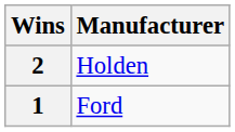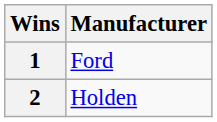 <table class="wikitable" style="font-size: 95%;">
 <tr>
 <th>Wins</th>
 <th>Manufacturer</th>
 </tr>
 <tr>
+<th>1</th>
+<td><a href='#'>Ford</a></td>
+</tr>
+<tr>
 <th>2</th>
 <td><a href='#'>Holden</a></td>
 </tr>
-<tr>
-<th>1</th>
-<td><a href='#'>Ford</a></td>
-</tr>
 </table>
